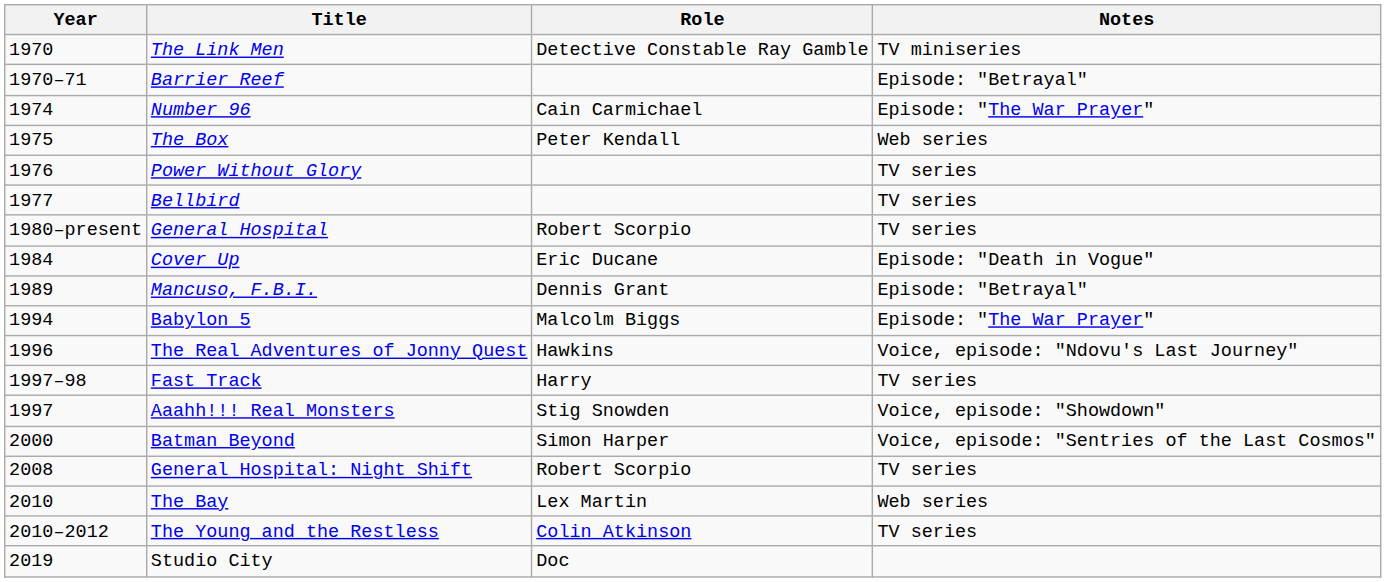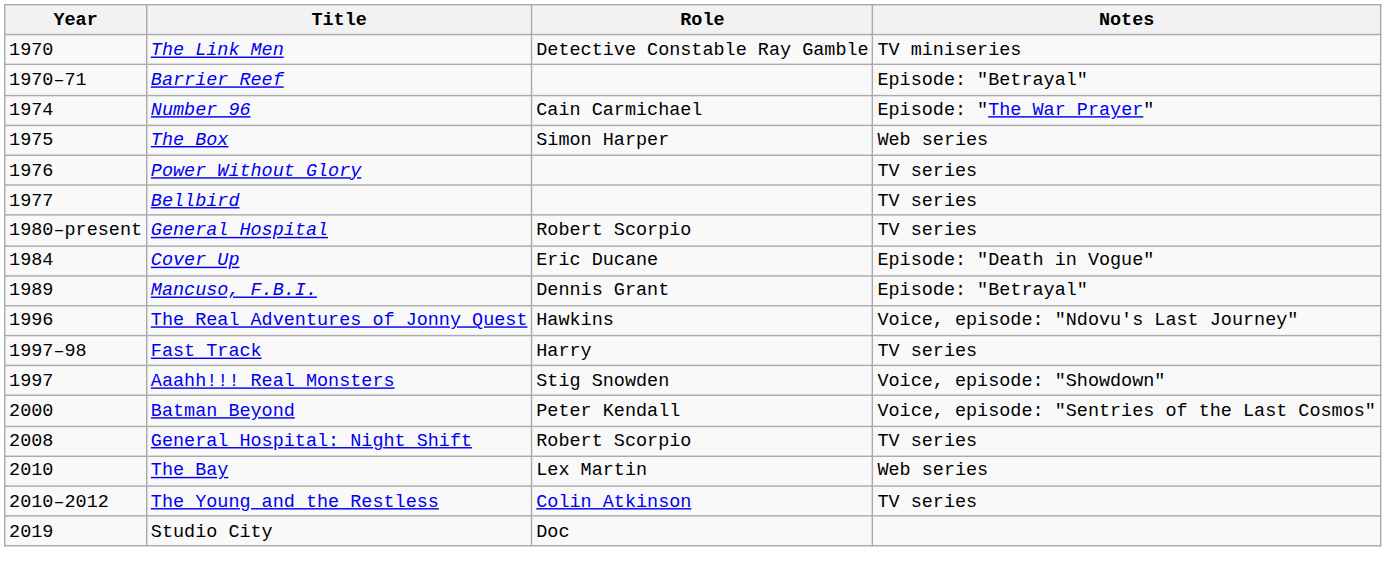 <table class="wikitable">
 <tr>
 <th>Year</th>
 <th>Title</th>
 <th>Role</th>
 <th>Notes</th>
 </tr>
 <tr>
 <td>1970</td>
 <td><em><a href='#'>The Link Men</a></em></td>
 <td>Detective Constable Ray Gamble</td>
 <td>TV miniseries</td>
 </tr>
 <tr>
 <td>1970–71</td>
 <td><em><a href='#'>Barrier Reef</a></em></td>
 <td></td>
 <td>Episode: "Betrayal"</td>
 </tr>
 <tr>
 <td>1974</td>
 <td><em><a href='#'>Number 96</a></em></td>
 <td>Cain Carmichael</td>
 <td>Episode: "<a href='#'>The War Prayer</a>"</td>
 </tr>
 <tr>
 <td>1975</td>
 <td><em><a href='#'>The Box</a></em></td>
-<td>Peter Kendall</td>
+<td>Simon Harper</td>
 <td>Web series</td>
 </tr>
 <tr>
 <td>1976</td>
 <td><em><a href='#'>Power Without Glory</a></em></td>
 <td></td>
 <td>TV series</td>
 </tr>
 <tr>
 <td>1977</td>
 <td><em><a href='#'>Bellbird</a></em></td>
 <td></td>
 <td>TV series</td>
 </tr>
 <tr>
 <td>1980–present</td>
 <td><em><a href='#'>General Hospital</a></em></td>
 <td>Robert Scorpio</td>
 <td>TV series</td>
 </tr>
 <tr>
 <td>1984</td>
 <td><em><a href='#'>Cover Up</a></em></td>
 <td>Eric Ducane</td>
 <td>Episode: "Death in Vogue"</td>
 </tr>
 <tr>
 <td>1989</td>
 <td><em><a href='#'>Mancuso, F.B.I.</a></td>
 <td>Dennis Grant</td>
 <td>Episode: "Betrayal"</td>
 </tr>
 <tr>
-<td>1994</td>
-<td></em><a href='#'>Babylon 5</a><em></td>
-<td>Malcolm Biggs</td>
-<td>Episode: "<a href='#'>The War Prayer</a>"</td>
-</tr>
-<tr>
 <td>1996</td>
 <td></em><a href='#'>The Real Adventures of Jonny Quest</a><em></td>
 <td>Hawkins</td>
 <td>Voice, episode: "Ndovu's Last Journey"</td>
 </tr>
 <tr>
 <td>1997–98</td>
 <td></em><a href='#'>Fast Track</a><em></td>
 <td>Harry</td>
 <td>TV series</td>
 </tr>
 <tr>
 <td>1997</td>
 <td></em><a href='#'>Aaahh!!! Real Monsters</a><em></td>
 <td>Stig Snowden</td>
 <td>Voice, episode: "Showdown"</td>
 </tr>
 <tr>
 <td>2000</td>
 <td></em><a href='#'>Batman Beyond</a><em></td>
-<td>Simon Harper</td>
+<td>Peter Kendall</td>
 <td>Voice, episode: "Sentries of the Last Cosmos"</td>
 </tr>
 <tr>
 <td>2008</td>
 <td></em><a href='#'>General Hospital: Night Shift</a><em></td>
 <td>Robert Scorpio</td>
 <td>TV series</td>
 </tr>
 <tr>
 <td>2010</td>
 <td></em><a href='#'>The Bay</a><em></td>
 <td>Lex Martin</td>
 <td>Web series</td>
 </tr>
 <tr>
 <td>2010–2012</td>
 <td></em><a href='#'>The Young and the Restless</a><em></td>
 <td><a href='#'>Colin Atkinson</a></td>
 <td>TV series</td>
 </tr>
 <tr>
 <td>2019</td>
 <td></em>Studio City<em></td>
 <td>Doc</td>
 <td></td>
 </tr>
 </table>
